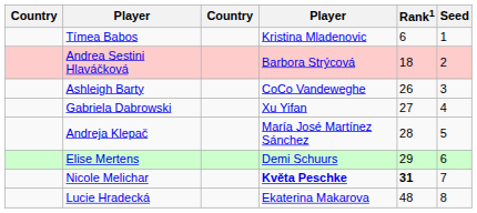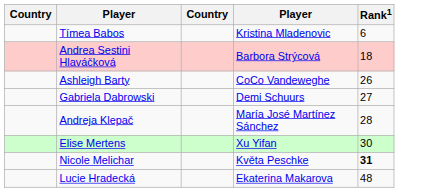 <table class="sortable wikitable">
 <tr>
 <th width="70">Country</th>
 <th width="175">Player</th>
 <th width="70">Country</th>
 <th width="175">Player</th>
 <th>Rank<sup>1</sup></th>
-<th>Seed</th>
 </tr>
 <tr>
 <td></td>
 <td><a href='#'>Tímea Babos</a></td>
 <td></td>
 <td><a href='#'>Kristina Mladenovic</a></td>
 <td>6</td>
-<td>1</td>
 </tr>
 <tr style="background:#fcc;">
 <td></td>
 <td><a href='#'>Andrea Sestini Hlaváčková</a></td>
 <td></td>
 <td><a href='#'>Barbora Strýcová</a></td>
 <td>18</td>
-<td>2</td>
 </tr>
 <tr>
 <td></td>
 <td><a href='#'>Ashleigh Barty</a></td>
 <td></td>
 <td><a href='#'>CoCo Vandeweghe</a></td>
 <td>26</td>
-<td>3</td>
 </tr>
 <tr>
 <td></td>
 <td><a href='#'>Gabriela Dabrowski</a></td>
 <td></td>
-<td><a href='#'>Xu Yifan</a></td>
+<td><a href='#'>Demi Schuurs</a></td>
 <td>27</td>
-<td>4</td>
 </tr>
 <tr>
 <td></td>
 <td><a href='#'>Andreja Klepač</a></td>
 <td></td>
 <td><a href='#'>María José Martínez Sánchez</a></td>
 <td>28</td>
-<td>5</td>
 </tr>
 <tr style="background:#cfc;">
 <td></td>
 <td><a href='#'>Elise Mertens</a></td>
 <td></td>
-<td><a href='#'>Demi Schuurs</a></td>
-<td>29</td>
-<td>6</td>
+<td><a href='#'>Xu Yifan</a></td>
+<td>30</td>
 </tr>
 <tr>
 <td></td>
 <td><a href='#'>Nicole Melichar</a></td>
 <td></td>
-<td><strong><a href='#'>Květa Peschke</a></strong></td>
+<td><a href='#'>Květa Peschke</a></td>
 <td><strong>31</strong></td>
-<td>7</td>
 </tr>
 <tr>
 <td></td>
 <td><a href='#'>Lucie Hradecká</a></td>
 <td></td>
 <td><a href='#'>Ekaterina Makarova</a></td>
 <td>48</td>
-<td>8</td>
 </tr>
 </table>
